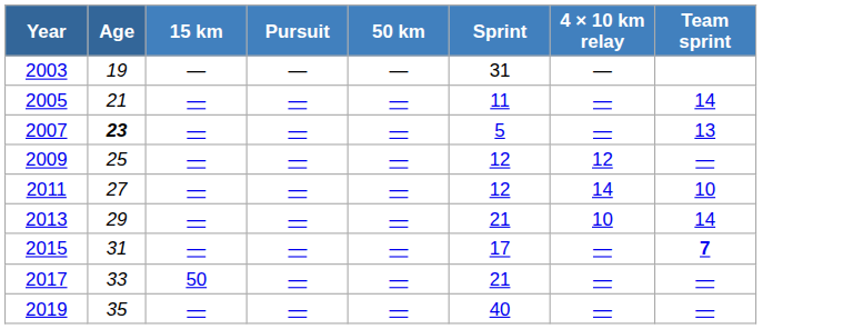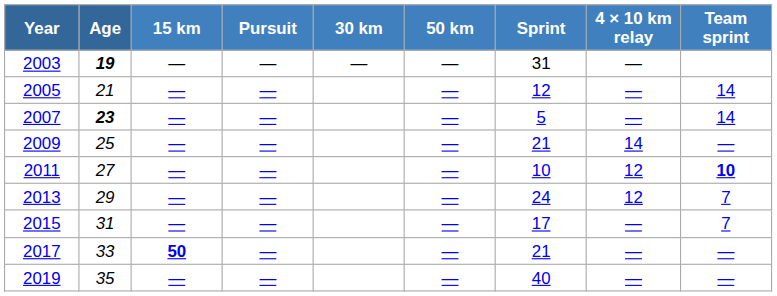 <table class="wikitable" style="font-size:95%; text-align:center; border:grey solid 1px; border-collapse:collapse; background:#ffffff;">
 <tr>
 <th style="background-color:#369; color:white; width:60px;"> Year </th>
 <th style="background-color:#369; color:white; width:40px;"> Age </th>
 <th style="background-color:#4180be; color:white; width:75px;"> 15 km </th>
 <th style="background-color:#4180be; color:white; width:75px;"> Pursuit </th>
+<th style="background-color:#4180be; color:white; width:75px;"> 30 km </th>
 <th style="background-color:#4180be; color:white; width:75px;"> 50 km </th>
 <th style="background-color:#4180be; color:white; width:75px;"> Sprint </th>
 <th style="background-color:#4180be; color:white; width:75px;"> 4 × 10 km <br> relay </th>
 <th style="background-color:#4180be; color:white; width:75px;"> Team <br> sprint </th>
 </tr>
 <tr>
 <td><a href='#'>2003</a></td>
-<td><em>19</em></td>
+<td><strong><em>19</em></strong></td>
+<td>—</td>
 <td>—</td>
 <td>—</td>
 <td>—</td>
 <td>31</td>
 <td>—</td>
 <td></td>
 </tr>
 <tr>
 <td><a href='#'>2005</a></td>
 <td><em>21</em></td>
 <td><a href='#'>—</a></td>
 <td><a href='#'>—</a></td>
+<td></td>
 <td><a href='#'>—</a></td>
-<td><a href='#'>11</a></td>
+<td><a href='#'>12</a></td>
 <td><a href='#'>—</a></td>
 <td><a href='#'>14</a></td>
 </tr>
 <tr>
 <td><a href='#'>2007</a></td>
 <td><strong><em>23</em></strong></td>
 <td><a href='#'>—</a></td>
 <td><a href='#'>—</a></td>
+<td></td>
 <td><a href='#'>—</a></td>
 <td><a href='#'>5</a></td>
 <td><a href='#'>—</a></td>
-<td><a href='#'>13</a></td>
+<td><a href='#'>14</a></td>
 </tr>
 <tr>
 <td><a href='#'>2009</a></td>
 <td><em>25</em></td>
 <td><a href='#'>—</a></td>
 <td><a href='#'>—</a></td>
+<td></td>
 <td><a href='#'>—</a></td>
-<td><a href='#'>12</a></td>
-<td><a href='#'>12</a></td>
+<td><a href='#'>21</a></td>
+<td><a href='#'>14</a></td>
 <td><a href='#'>—</a></td>
 </tr>
 <tr>
 <td><a href='#'>2011</a></td>
 <td><em>27</em></td>
 <td><a href='#'>—</a></td>
 <td><a href='#'>—</a></td>
+<td></td>
 <td><a href='#'>—</a></td>
+<td><a href='#'>10</a></td>
 <td><a href='#'>12</a></td>
-<td><a href='#'>14</a></td>
-<td><a href='#'>10</a></td>
+<td><strong><a href='#'>10</a></strong></td>
 </tr>
 <tr>
 <td><a href='#'>2013</a></td>
 <td><em>29</em></td>
 <td><a href='#'>—</a></td>
 <td><a href='#'>—</a></td>
+<td></td>
 <td><a href='#'>—</a></td>
-<td><a href='#'>21</a></td>
-<td><a href='#'>10</a></td>
-<td><a href='#'>14</a></td>
+<td><a href='#'>24</a></td>
+<td><a href='#'>12</a></td>
+<td><a href='#'>7</a></td>
 </tr>
 <tr>
 <td><a href='#'>2015</a></td>
 <td><em>31</em></td>
 <td><a href='#'>—</a></td>
 <td><a href='#'>—</a></td>
+<td></td>
 <td><a href='#'>—</a></td>
 <td><a href='#'>17</a></td>
 <td><a href='#'>—</a></td>
-<td><strong><a href='#'>7</a></strong></td>
+<td><a href='#'>7</a></td>
 </tr>
 <tr>
 <td><a href='#'>2017</a></td>
 <td><em>33</em></td>
-<td><a href='#'>50</a></td>
+<td><strong><a href='#'>50</a></strong></td>
 <td><a href='#'>—</a></td>
+<td></td>
 <td><a href='#'>—</a></td>
 <td><a href='#'>21</a></td>
 <td><a href='#'>—</a></td>
 <td><a href='#'>—</a></td>
 </tr>
 <tr>
 <td><a href='#'>2019</a></td>
 <td><em>35</em></td>
 <td><a href='#'>—</a></td>
 <td><a href='#'>—</a></td>
+<td></td>
 <td><a href='#'>—</a></td>
 <td><a href='#'>40</a></td>
 <td><a href='#'>—</a></td>
 <td><a href='#'>—</a></td>
 </tr>
 </table>
